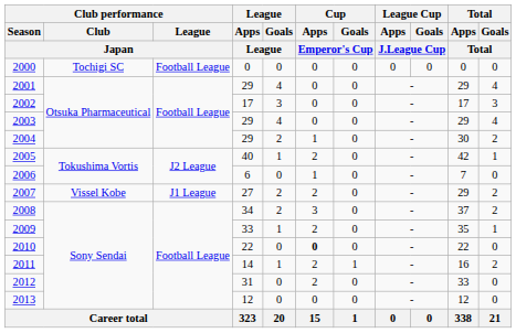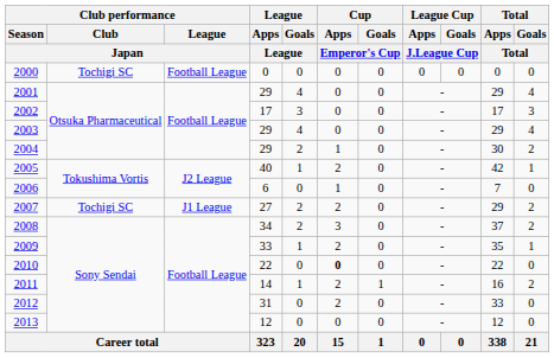 <table class="wikitable" style="text-align:center">
 <tr>
 <th colspan=3>Club performance</th>
 <th colspan=2>League</th>
 <th colspan=2>Cup</th>
 <th colspan=2>League Cup</th>
 <th colspan=2>Total</th>
 </tr>
 <tr>
 <th>Season</th>
 <th>Club</th>
 <th>League</th>
 <th>Apps</th>
 <th>Goals</th>
 <th>Apps</th>
 <th>Goals</th>
 <th>Apps</th>
 <th>Goals</th>
 <th>Apps</th>
 <th>Goals</th>
 </tr>
 <tr>
 <th colspan=3>Japan</th>
 <th colspan=2>League</th>
 <th colspan=2><a href='#'>Emperor's Cup</a></th>
 <th colspan=2><a href='#'>J.League Cup</a></th>
 <th colspan=2>Total</th>
 </tr>
 <tr>
 <td><a href='#'>2000</a></td>
 <td><a href='#'>Tochigi SC</a></td>
 <td><a href='#'>Football League</a></td>
 <td>0</td>
 <td>0</td>
 <td>0</td>
 <td>0</td>
 <td>0</td>
 <td>0</td>
 <td>0</td>
 <td>0</td>
 </tr>
 <tr>
 <td><a href='#'>2001</a></td>
 <td rowspan="4"><a href='#'>Otsuka Pharmaceutical</a></td>
 <td rowspan="4"><a href='#'>Football League</a></td>
 <td>29</td>
 <td>4</td>
 <td>0</td>
 <td>0</td>
 <td colspan="2">-</td>
 <td>29</td>
 <td>4</td>
 </tr>
 <tr>
 <td><a href='#'>2002</a></td>
 <td>17</td>
 <td>3</td>
 <td>0</td>
 <td>0</td>
 <td colspan="2">-</td>
 <td>17</td>
 <td>3</td>
 </tr>
 <tr>
 <td><a href='#'>2003</a></td>
 <td>29</td>
 <td>4</td>
 <td>0</td>
 <td>0</td>
 <td colspan="2">-</td>
 <td>29</td>
 <td>4</td>
 </tr>
 <tr>
 <td><a href='#'>2004</a></td>
 <td>29</td>
 <td>2</td>
 <td>1</td>
 <td>0</td>
 <td colspan="2">-</td>
 <td>30</td>
 <td>2</td>
 </tr>
 <tr>
 <td><a href='#'>2005</a></td>
 <td rowspan="2"><a href='#'>Tokushima Vortis</a></td>
 <td rowspan="2"><a href='#'>J2 League</a></td>
 <td>40</td>
 <td>1</td>
 <td>2</td>
 <td>0</td>
 <td colspan="2">-</td>
 <td>42</td>
 <td>1</td>
 </tr>
 <tr>
 <td><a href='#'>2006</a></td>
 <td>6</td>
 <td>0</td>
 <td>1</td>
 <td>0</td>
 <td colspan="2">-</td>
 <td>7</td>
 <td>0</td>
 </tr>
 <tr>
 <td><a href='#'>2007</a></td>
-<td><a href='#'>Vissel Kobe</a></td>
+<td><a href='#'>Tochigi SC</a></td>
 <td><a href='#'>J1 League</a></td>
 <td>27</td>
 <td>2</td>
 <td>2</td>
 <td>0</td>
 <td colspan="2">-</td>
 <td>29</td>
 <td>2</td>
 </tr>
 <tr>
 <td><a href='#'>2008</a></td>
 <td rowspan="6"><a href='#'>Sony Sendai</a></td>
 <td rowspan="6"><a href='#'>Football League</a></td>
 <td>34</td>
 <td>2</td>
 <td>3</td>
 <td>0</td>
 <td colspan="2">-</td>
 <td>37</td>
 <td>2</td>
 </tr>
 <tr>
 <td><a href='#'>2009</a></td>
 <td>33</td>
 <td>1</td>
 <td>2</td>
 <td>0</td>
 <td colspan="2">-</td>
 <td>35</td>
 <td>1</td>
 </tr>
 <tr>
 <td><a href='#'>2010</a></td>
 <td>22</td>
 <td>0</td>
 <td><strong>0</strong></td>
 <td>0</td>
 <td colspan="2">-</td>
 <td>22</td>
 <td>0</td>
 </tr>
 <tr>
 <td><a href='#'>2011</a></td>
 <td>14</td>
 <td>1</td>
 <td>2</td>
 <td>1</td>
 <td colspan="2">-</td>
 <td>16</td>
 <td>2</td>
 </tr>
 <tr>
 <td><a href='#'>2012</a></td>
 <td>31</td>
 <td>0</td>
 <td>2</td>
 <td>0</td>
 <td colspan="2">-</td>
 <td>33</td>
 <td>0</td>
 </tr>
 <tr>
 <td><a href='#'>2013</a></td>
 <td>12</td>
 <td>0</td>
 <td>0</td>
 <td>0</td>
 <td colspan="2">-</td>
 <td>12</td>
 <td>0</td>
 </tr>
 <tr>
 <th colspan=3>Career total</th>
 <th>323</th>
 <th>20</th>
 <th>15</th>
 <th>1</th>
 <th>0</th>
 <th>0</th>
 <th>338</th>
 <th>21</th>
 </tr>
 </table>
